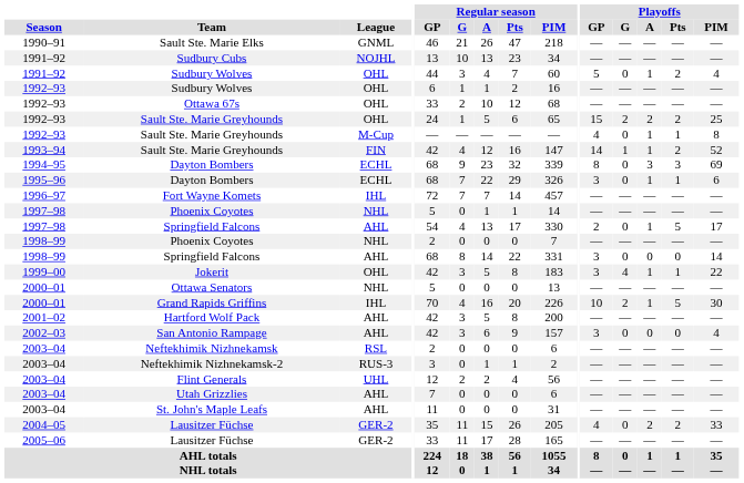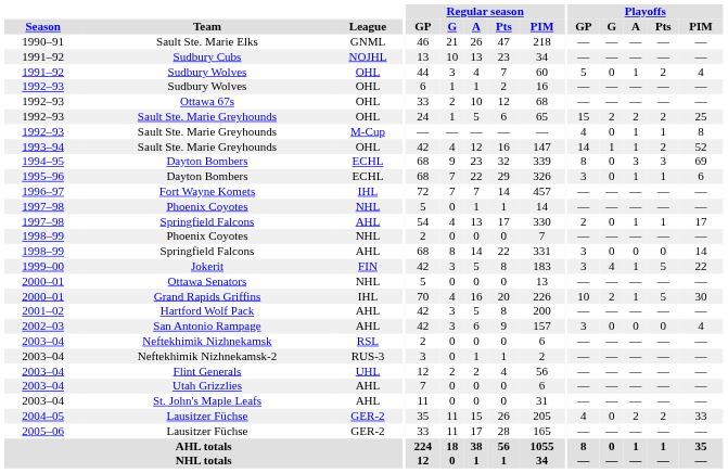 <table border="0" cellpadding="1" cellspacing="0" style="text-align:center; width:60em">
 <tr bgcolor="#e0e0e0">
 <th colspan="3" bgcolor="#ffffff"></th>
 <th rowspan="100" bgcolor="#ffffff"></th>
 <th colspan="5"><a href='#'>Regular season</a></th>
 <th rowspan="100" bgcolor="#ffffff"></th>
 <th colspan="5"><a href='#'>Playoffs</a></th>
 </tr>
 <tr bgcolor="#e0e0e0">
 <th><a href='#'>Season</a></th>
 <th>Team</th>
 <th>League</th>
 <th>GP</th>
 <th><a href='#'>G</a></th>
 <th><a href='#'>A</a></th>
 <th><a href='#'>Pts</a></th>
 <th><a href='#'>PIM</a></th>
 <th>GP</th>
 <th>G</th>
 <th>A</th>
 <th>Pts</th>
 <th>PIM</th>
 </tr>
 <tr>
 <td>1990–91</td>
 <td>Sault Ste. Marie Elks</td>
 <td>GNML</td>
 <td>46</td>
 <td>21</td>
 <td>26</td>
 <td>47</td>
 <td>218</td>
 <td>—</td>
 <td>—</td>
 <td>—</td>
 <td>—</td>
 <td>—</td>
 </tr>
 <tr bgcolor="#f0f0f0">
 <td>1991–92</td>
 <td><a href='#'>Sudbury Cubs</a></td>
 <td><a href='#'>NOJHL</a></td>
 <td>13</td>
 <td>10</td>
 <td>13</td>
 <td>23</td>
 <td>34</td>
 <td>—</td>
 <td>—</td>
 <td>—</td>
 <td>—</td>
 <td>—</td>
 </tr>
 <tr>
 <td><a href='#'>1991–92</a></td>
 <td><a href='#'>Sudbury Wolves</a></td>
 <td><a href='#'>OHL</a></td>
 <td>44</td>
 <td>3</td>
 <td>4</td>
 <td>7</td>
 <td>60</td>
 <td>5</td>
 <td>0</td>
 <td>1</td>
 <td>2</td>
 <td>4</td>
 </tr>
 <tr bgcolor="#f0f0f0">
 <td><a href='#'>1992–93</a></td>
 <td>Sudbury Wolves</td>
 <td>OHL</td>
 <td>6</td>
 <td>1</td>
 <td>1</td>
 <td>2</td>
 <td>16</td>
 <td>—</td>
 <td>—</td>
 <td>—</td>
 <td>—</td>
 <td>—</td>
 </tr>
 <tr>
 <td>1992–93</td>
 <td><a href='#'>Ottawa 67s</a></td>
 <td>OHL</td>
 <td>33</td>
 <td>2</td>
 <td>10</td>
 <td>12</td>
 <td>68</td>
 <td>—</td>
 <td>—</td>
 <td>—</td>
 <td>—</td>
 <td>—</td>
 </tr>
 <tr bgcolor="#f0f0f0">
 <td>1992–93</td>
 <td><a href='#'>Sault Ste. Marie Greyhounds</a></td>
 <td>OHL</td>
 <td>24</td>
 <td>1</td>
 <td>5</td>
 <td>6</td>
 <td>65</td>
 <td>15</td>
 <td>2</td>
 <td>2</td>
 <td>2</td>
 <td>25</td>
 </tr>
 <tr>
 <td><a href='#'>1992–93</a></td>
 <td>Sault Ste. Marie Greyhounds</td>
 <td><a href='#'>M-Cup</a></td>
 <td>—</td>
 <td>—</td>
 <td>—</td>
 <td>—</td>
 <td>—</td>
 <td>4</td>
 <td>0</td>
 <td>1</td>
 <td>1</td>
 <td>8</td>
 </tr>
 <tr bgcolor="#f0f0f0">
 <td><a href='#'>1993–94</a></td>
 <td>Sault Ste. Marie Greyhounds</td>
-<td><a href='#'>FIN</a></td>
+<td>OHL</td>
 <td>42</td>
 <td>4</td>
 <td>12</td>
 <td>16</td>
 <td>147</td>
 <td>14</td>
 <td>1</td>
 <td>1</td>
 <td>2</td>
 <td>52</td>
 </tr>
 <tr>
 <td><a href='#'>1994–95</a></td>
 <td><a href='#'>Dayton Bombers</a></td>
 <td><a href='#'>ECHL</a></td>
 <td>68</td>
 <td>9</td>
 <td>23</td>
 <td>32</td>
 <td>339</td>
 <td>8</td>
 <td>0</td>
 <td>3</td>
 <td>3</td>
 <td>69</td>
 </tr>
 <tr bgcolor="#f0f0f0">
 <td><a href='#'>1995–96</a></td>
 <td>Dayton Bombers</td>
 <td>ECHL</td>
 <td>68</td>
 <td>7</td>
 <td>22</td>
 <td>29</td>
 <td>326</td>
 <td>3</td>
 <td>0</td>
 <td>1</td>
 <td>1</td>
 <td>6</td>
 </tr>
 <tr>
 <td><a href='#'>1996–97</a></td>
 <td><a href='#'>Fort Wayne Komets</a></td>
 <td><a href='#'>IHL</a></td>
 <td>72</td>
 <td>7</td>
 <td>7</td>
 <td>14</td>
 <td>457</td>
 <td>—</td>
 <td>—</td>
 <td>—</td>
 <td>—</td>
 <td>—</td>
 </tr>
 <tr bgcolor="#f0f0f0">
 <td><a href='#'>1997–98</a></td>
 <td><a href='#'>Phoenix Coyotes</a></td>
 <td><a href='#'>NHL</a></td>
 <td>5</td>
 <td>0</td>
 <td>1</td>
 <td>1</td>
 <td>14</td>
 <td>—</td>
 <td>—</td>
 <td>—</td>
 <td>—</td>
 <td>—</td>
 </tr>
 <tr>
 <td><a href='#'>1997–98</a></td>
 <td><a href='#'>Springfield Falcons</a></td>
 <td><a href='#'>AHL</a></td>
 <td>54</td>
 <td>4</td>
 <td>13</td>
 <td>17</td>
 <td>330</td>
 <td>2</td>
 <td>0</td>
 <td>1</td>
-<td>5</td>
+<td>1</td>
 <td>17</td>
 </tr>
 <tr bgcolor="#f0f0f0">
 <td><a href='#'>1998–99</a></td>
 <td>Phoenix Coyotes</td>
 <td>NHL</td>
 <td>2</td>
 <td>0</td>
 <td>0</td>
 <td>0</td>
 <td>7</td>
 <td>—</td>
 <td>—</td>
 <td>—</td>
 <td>—</td>
 <td>—</td>
 </tr>
 <tr>
 <td><a href='#'>1998–99</a></td>
 <td>Springfield Falcons</td>
 <td>AHL</td>
 <td>68</td>
 <td>8</td>
 <td>14</td>
 <td>22</td>
 <td>331</td>
 <td>3</td>
 <td>0</td>
 <td>0</td>
 <td>0</td>
 <td>14</td>
 </tr>
 <tr bgcolor="#f0f0f0">
 <td><a href='#'>1999–00</a></td>
 <td><a href='#'>Jokerit</a></td>
-<td>OHL</td>
+<td><a href='#'>FIN</a></td>
 <td>42</td>
 <td>3</td>
 <td>5</td>
 <td>8</td>
 <td>183</td>
 <td>3</td>
 <td>4</td>
 <td>1</td>
-<td>1</td>
+<td>5</td>
 <td>22</td>
 </tr>
 <tr>
 <td><a href='#'>2000–01</a></td>
 <td><a href='#'>Ottawa Senators</a></td>
 <td>NHL</td>
 <td>5</td>
 <td>0</td>
 <td>0</td>
 <td>0</td>
 <td>13</td>
 <td>—</td>
 <td>—</td>
 <td>—</td>
 <td>—</td>
 <td>—</td>
 </tr>
 <tr bgcolor="#f0f0f0">
 <td><a href='#'>2000–01</a></td>
 <td><a href='#'>Grand Rapids Griffins</a></td>
 <td>IHL</td>
 <td>70</td>
 <td>4</td>
 <td>16</td>
 <td>20</td>
 <td>226</td>
 <td>10</td>
 <td>2</td>
 <td>1</td>
 <td>5</td>
 <td>30</td>
 </tr>
 <tr>
 <td><a href='#'>2001–02</a></td>
 <td><a href='#'>Hartford Wolf Pack</a></td>
 <td>AHL</td>
 <td>42</td>
 <td>3</td>
 <td>5</td>
 <td>8</td>
 <td>200</td>
 <td>—</td>
 <td>—</td>
 <td>—</td>
 <td>—</td>
 <td>—</td>
 </tr>
 <tr bgcolor="#f0f0f0">
 <td><a href='#'>2002–03</a></td>
 <td><a href='#'>San Antonio Rampage</a></td>
 <td>AHL</td>
 <td>42</td>
 <td>3</td>
 <td>6</td>
 <td>9</td>
 <td>157</td>
 <td>3</td>
 <td>0</td>
 <td>0</td>
 <td>0</td>
 <td>4</td>
 </tr>
 <tr>
 <td><a href='#'>2003–04</a></td>
 <td><a href='#'>Neftekhimik Nizhnekamsk</a></td>
 <td><a href='#'>RSL</a></td>
 <td>2</td>
 <td>0</td>
 <td>0</td>
 <td>0</td>
 <td>6</td>
 <td>—</td>
 <td>—</td>
 <td>—</td>
 <td>—</td>
 <td>—</td>
 </tr>
 <tr bgcolor="#f0f0f0">
 <td>2003–04</td>
 <td>Neftekhimik Nizhnekamsk-2</td>
 <td>RUS-3</td>
 <td>3</td>
 <td>0</td>
 <td>1</td>
 <td>1</td>
 <td>2</td>
 <td>—</td>
 <td>—</td>
 <td>—</td>
 <td>—</td>
 <td>—</td>
 </tr>
 <tr>
 <td><a href='#'>2003–04</a></td>
 <td><a href='#'>Flint Generals</a></td>
 <td><a href='#'>UHL</a></td>
 <td>12</td>
 <td>2</td>
 <td>2</td>
 <td>4</td>
 <td>56</td>
 <td>—</td>
 <td>—</td>
 <td>—</td>
 <td>—</td>
 <td>—</td>
 </tr>
 <tr bgcolor="#f0f0f0">
 <td><a href='#'>2003–04</a></td>
 <td><a href='#'>Utah Grizzlies</a></td>
 <td>AHL</td>
 <td>7</td>
 <td>0</td>
 <td>0</td>
 <td>0</td>
 <td>6</td>
 <td>—</td>
 <td>—</td>
 <td>—</td>
 <td>—</td>
 <td>—</td>
 </tr>
 <tr>
 <td>2003–04</td>
 <td><a href='#'>St. John's Maple Leafs</a></td>
 <td>AHL</td>
 <td>11</td>
 <td>0</td>
 <td>0</td>
 <td>0</td>
 <td>31</td>
 <td>—</td>
 <td>—</td>
 <td>—</td>
 <td>—</td>
 <td>—</td>
 </tr>
 <tr bgcolor="#f0f0f0">
 <td><a href='#'>2004–05</a></td>
 <td><a href='#'>Lausitzer Füchse</a></td>
 <td><a href='#'>GER-2</a></td>
 <td>35</td>
 <td>11</td>
 <td>15</td>
 <td>26</td>
 <td>205</td>
 <td>4</td>
 <td>0</td>
 <td>2</td>
 <td>2</td>
 <td>33</td>
 </tr>
 <tr>
 <td><a href='#'>2005–06</a></td>
 <td>Lausitzer Füchse</td>
 <td>GER-2</td>
 <td>33</td>
 <td>11</td>
 <td>17</td>
 <td>28</td>
 <td>165</td>
 <td>—</td>
 <td>—</td>
 <td>—</td>
 <td>—</td>
 <td>—</td>
 </tr>
 <tr bgcolor="#e0e0e0">
 <th colspan="3">AHL totals</th>
 <th>224</th>
 <th>18</th>
 <th>38</th>
 <th>56</th>
 <th>1055</th>
 <th>8</th>
 <th>0</th>
 <th>1</th>
 <th>1</th>
 <th>35</th>
 </tr>
 <tr bgcolor="#e0e0e0">
 <th colspan="3">NHL totals</th>
 <th>12</th>
 <th>0</th>
 <th>1</th>
 <th>1</th>
 <th>34</th>
 <th>—</th>
 <th>—</th>
 <th>—</th>
 <th>—</th>
 <th>—</th>
 </tr>
 </table>
